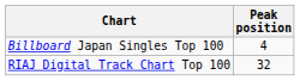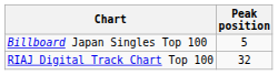 <table class="wikitable">
 <tr>
 <th>Chart</th>
 <th>Peak<br>position</th>
 </tr>
 <tr>
 <td><em><a href='#'>Billboard</a></em> Japan Singles Top 100</td>
-<td align="center">4</td>
+<td align="center">5</td>
 </tr>
 <tr>
 <td><a href='#'>RIAJ Digital Track Chart</a> Top 100 </td>
 <td align="center">32</td>
 </tr>
 </table>
